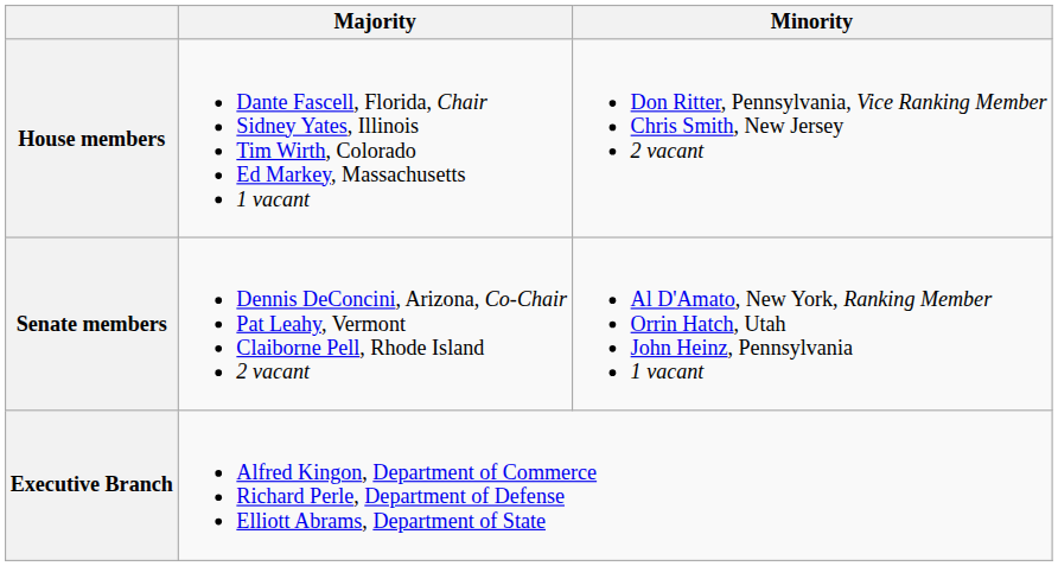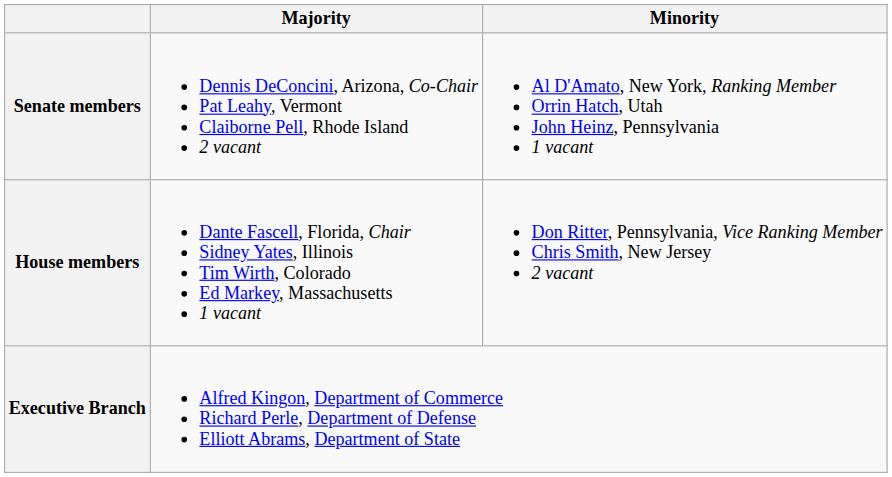 <table class=wikitable>
 <tr>
 <th></th>
 <th>Majority</th>
 <th>Minority</th>
 </tr>
 <tr>
+<th>Senate members</th>
+<td valign="top" ><br><ul><li><a href='#'>Dennis DeConcini</a>, Arizona, <em>Co-Chair</em></li><li><a href='#'>Pat Leahy</a>, Vermont</li><li><a href='#'>Claiborne Pell</a>, Rhode Island</li><li><em>2 vacant</em></li></ul></td>
+<td valign="top" ><br><ul><li><a href='#'>Al D'Amato</a>, New York, <em>Ranking Member</em></li><li><a href='#'>Orrin Hatch</a>, Utah</li><li><a href='#'>John Heinz</a>, Pennsylvania</li><li><em>1 vacant</em></li></ul></td>
+</tr>
+<tr>
 <th>House members</th>
 <td valign="top" ><br><ul><li><a href='#'>Dante Fascell</a>, Florida, <em>Chair</em></li><li><a href='#'>Sidney Yates</a>, Illinois</li><li><a href='#'>Tim Wirth</a>, Colorado</li><li><a href='#'>Ed Markey</a>, Massachusetts</li><li><em>1 vacant</em></li></ul></td>
 <td valign="top" ><br><ul><li><a href='#'>Don Ritter</a>, Pennsylvania, <em>Vice Ranking Member</em></li><li><a href='#'>Chris Smith</a>, New Jersey</li><li><em>2 vacant</em></li></ul></td>
-</tr>
-<tr>
-<th>Senate members</th>
-<td valign="top" ><br><ul><li><a href='#'>Dennis DeConcini</a>, Arizona, <em>Co-Chair</em></li><li><a href='#'>Pat Leahy</a>, Vermont</li><li><a href='#'>Claiborne Pell</a>, Rhode Island</li><li><em>2 vacant</em></li></ul></td>
-<td valign="top" ><br><ul><li><a href='#'>Al D'Amato</a>, New York, <em>Ranking Member</em></li><li><a href='#'>Orrin Hatch</a>, Utah</li><li><a href='#'>John Heinz</a>, Pennsylvania</li><li><em>1 vacant</em></li></ul></td>
 </tr>
 <tr>
 <th>Executive Branch</th>
 <td colspan=2><br><ul><li><a href='#'>Alfred Kingon</a>, <a href='#'>Department of Commerce</a></li><li><a href='#'>Richard Perle</a>, <a href='#'>Department of Defense</a></li><li><a href='#'>Elliott Abrams</a>, <a href='#'>Department of State</a></li></ul></td>
 </tr>
 </table>
